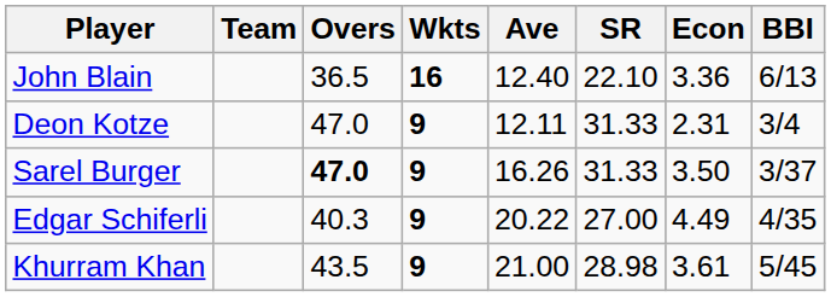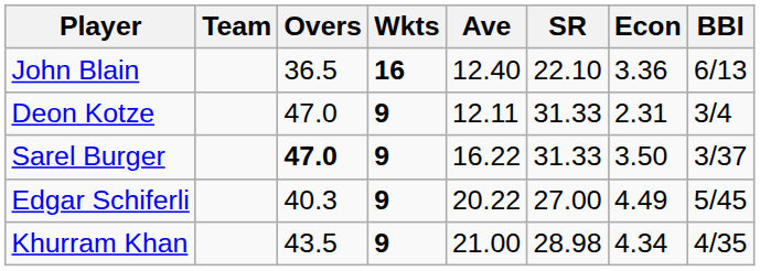 <table class="wikitable sortable">
 <tr>
 <th>Player</th>
 <th>Team</th>
 <th>Overs</th>
 <th>Wkts</th>
 <th>Ave</th>
 <th>SR</th>
 <th>Econ</th>
 <th>BBI</th>
 </tr>
 <tr>
 <td><a href='#'>John Blain</a></td>
 <td></td>
 <td>36.5</td>
 <td><strong>16</strong></td>
 <td>12.40</td>
 <td>22.10</td>
 <td>3.36</td>
 <td>6/13</td>
 </tr>
 <tr>
 <td><a href='#'>Deon Kotze</a></td>
 <td></td>
 <td>47.0</td>
 <td><strong>9</strong></td>
 <td>12.11</td>
 <td>31.33</td>
 <td>2.31</td>
 <td>3/4</td>
 </tr>
 <tr>
 <td><a href='#'>Sarel Burger</a></td>
 <td></td>
 <td><strong>47.0</strong></td>
 <td><strong>9</strong></td>
-<td>16.26</td>
+<td>16.22</td>
 <td>31.33</td>
 <td>3.50</td>
 <td>3/37</td>
 </tr>
 <tr>
 <td><a href='#'>Edgar Schiferli</a></td>
 <td></td>
 <td>40.3</td>
 <td><strong>9</strong></td>
 <td>20.22</td>
 <td>27.00</td>
 <td>4.49</td>
-<td>4/35</td>
+<td>5/45</td>
 </tr>
 <tr>
 <td><a href='#'>Khurram Khan</a></td>
 <td></td>
 <td>43.5</td>
 <td><strong>9</strong></td>
 <td>21.00</td>
 <td>28.98</td>
-<td>3.61</td>
-<td>5/45</td>
+<td>4.34</td>
+<td>4/35</td>
 </tr>
 </table>
